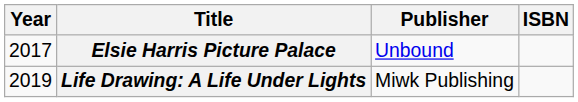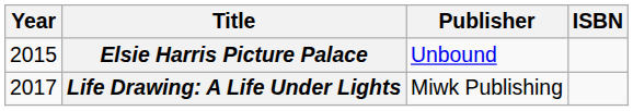 <table class="wikitable plainrowheaders">
 <tr>
 <th scope="col">Year</th>
 <th scope="col">Title</th>
 <th scope="col">Publisher</th>
 <th scope="col">ISBN</th>
 </tr>
 <tr>
-<td>2017</td>
+<td>2015</td>
 <th scope="row"><em>Elsie Harris Picture Palace</em></th>
 <td><a href='#'>Unbound</a></td>
 <td></td>
 </tr>
 <tr>
-<td>2019</td>
+<td>2017</td>
 <th scope="row"><em>Life Drawing: A Life Under Lights</em></th>
 <td>Miwk Publishing</td>
 <td></td>
 </tr>
 </table>
